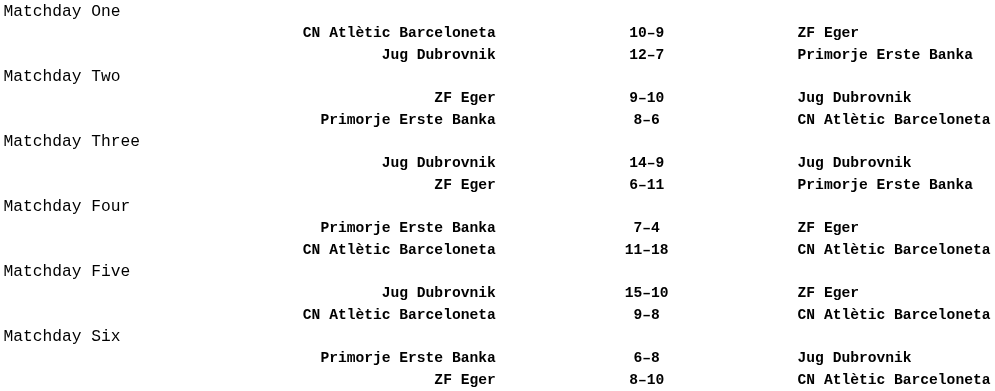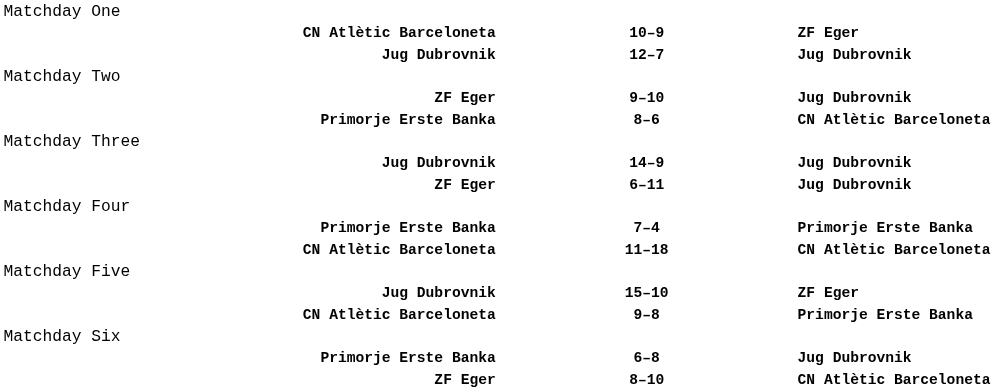 <table width=100% cellspacing=1>
 <tr>
 <th width=20%></th>
 <th width=12%></th>
 <th width=20%></th>
 <th></th>
 </tr>
 <tr>
 <td>Matchday One</td>
 </tr>
 <tr style=font-size:90%>
 <td align=right><strong>CN Atlètic Barceloneta</strong></td>
 <td align=center><strong>10–9</strong></td>
 <td><strong>ZF Eger</strong></td>
 </tr>
 <tr style=font-size:90%>
 <td align=right><strong>Jug Dubrovnik</strong></td>
 <td align=center><strong>12–7</strong></td>
-<td><strong>Primorje Erste Banka</strong></td>
+<td><strong>Jug Dubrovnik</strong></td>
 </tr>
 <tr>
 <td>Matchday Two</td>
 </tr>
 <tr style=font-size:90%>
 <td align=right><strong>ZF Eger</strong></td>
 <td align=center><strong>9–10</strong></td>
 <td><strong>Jug Dubrovnik</strong></td>
 </tr>
 <tr style=font-size:90%>
 <td align=right><strong>Primorje Erste Banka</strong></td>
 <td align=center><strong>8–6</strong></td>
 <td><strong>CN Atlètic Barceloneta</strong></td>
 </tr>
 <tr>
 <td>Matchday Three</td>
 </tr>
 <tr style=font-size:90%>
 <td align=right><strong>Jug Dubrovnik</strong></td>
 <td align=center><strong>14–9</strong></td>
 <td><strong>Jug Dubrovnik</strong></td>
 </tr>
 <tr style=font-size:90%>
 <td align=right><strong>ZF Eger</strong></td>
 <td align=center><strong>6–11</strong></td>
-<td><strong>Primorje Erste Banka</strong></td>
+<td><strong>Jug Dubrovnik</strong></td>
 </tr>
 <tr>
 <td>Matchday Four</td>
 </tr>
 <tr style=font-size:90%>
 <td align=right><strong>Primorje Erste Banka</strong></td>
 <td align=center><strong>7–4</strong></td>
-<td><strong>ZF Eger</strong></td>
+<td><strong>Primorje Erste Banka</strong></td>
 </tr>
 <tr style=font-size:90%>
 <td align=right><strong>CN Atlètic Barceloneta</strong></td>
 <td align=center><strong>11–18</strong></td>
 <td><strong>CN Atlètic Barceloneta</strong></td>
 </tr>
 <tr>
 <td>Matchday Five</td>
 </tr>
 <tr style=font-size:90%>
 <td align=right><strong>Jug Dubrovnik</strong></td>
 <td align=center><strong>15–10</strong></td>
 <td><strong>ZF Eger</strong></td>
 </tr>
 <tr style=font-size:90%>
 <td align=right><strong>CN Atlètic Barceloneta</strong></td>
 <td align=center><strong>9–8</strong></td>
-<td><strong>CN Atlètic Barceloneta</strong></td>
+<td><strong>Primorje Erste Banka</strong></td>
 </tr>
 <tr>
 <td>Matchday Six</td>
 </tr>
 <tr style=font-size:90%>
 <td align=right><strong>Primorje Erste Banka</strong></td>
 <td align=center><strong>6–8</strong></td>
 <td><strong>Jug Dubrovnik</strong></td>
 </tr>
 <tr style=font-size:90%>
 <td align=right><strong>ZF Eger</strong></td>
 <td align=center><strong>8–10</strong></td>
 <td><strong>CN Atlètic Barceloneta</strong></td>
 </tr>
 </table>
